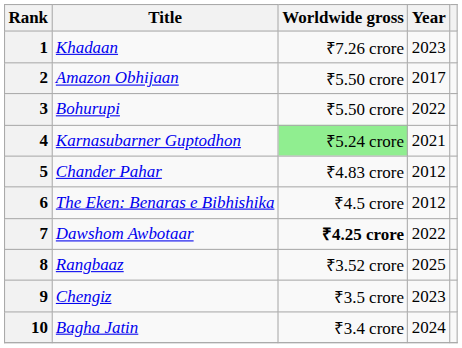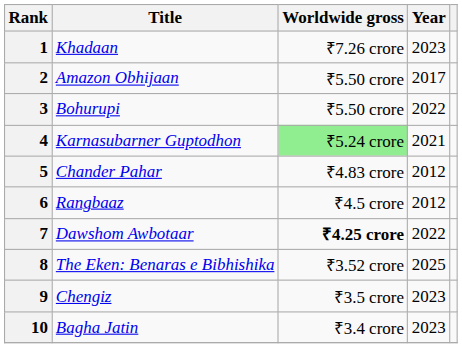 <table class="wikitable sortable plainrowheaders">
 <tr>
 <th scope="col">Rank</th>
 <th scope="col">Title</th>
 <th scope="col">Worldwide gross</th>
 <th scope="col">Year</th>
 <th scope="col" class="unsortable"></th>
 </tr>
 <tr>
 <th scope="row" style=text-align:right>1</th>
 <td><em><a href='#'>Khadaan</a></em></td>
 <td align="right">₹7.26 crore</td>
 <td align="center">2023</td>
 <td align="center"></td>
 </tr>
 <tr>
 <th scope="row" style=text-align:right>2</th>
 <td><em><a href='#'>Amazon Obhijaan</a></em></td>
 <td align="right">₹5.50 crore</td>
 <td align="center">2017</td>
 <td align="center"></td>
 </tr>
 <tr>
 <th scope="row" style=text-align:right>3</th>
 <td><em><a href='#'>Bohurupi</a></em></td>
 <td align="right">₹5.50 crore</td>
 <td align="center">2022</td>
 <td align="center"></td>
 </tr>
 <tr>
 <th scope="row" style=text-align:right>4</th>
 <td><em><a href='#'>Karnasubarner Guptodhon</a></em></td>
 <td align="right" style="background: lightgreen;">₹5.24 crore</td>
 <td align="center">2021</td>
 <td align="center"></td>
 </tr>
 <tr>
 <th scope="row" style=text-align:right>5</th>
 <td><em><a href='#'>Chander Pahar</a></em></td>
 <td align="right">₹4.83 crore</td>
 <td align="center">2012</td>
 <td align="center"></td>
 </tr>
 <tr>
 <th scope="row" style=text-align:right>6</th>
-<td><em><a href='#'>The Eken: Benaras e Bibhishika</a></em></td>
+<td><em><a href='#'>Rangbaaz</a></em></td>
 <td align="right">₹4.5 crore</td>
 <td align="center">2012</td>
 <td align="center"></td>
 </tr>
 <tr>
 <th scope="row" style=text-align:right>7</th>
 <td><em><a href='#'>Dawshom Awbotaar</a></em></td>
 <td align="right"><strong>₹4.25 crore</strong></td>
 <td align="center">2022</td>
 <td align="center"></td>
 </tr>
 <tr>
 <th scope="row" style=text-align:right>8</th>
-<td><em><a href='#'>Rangbaaz</a></em></td>
+<td><em><a href='#'>The Eken: Benaras e Bibhishika</a></em></td>
 <td align="right">₹3.52 crore</td>
 <td align="center">2025</td>
 <td align="center"></td>
 </tr>
 <tr>
 <th scope="row" style=text-align:right>9</th>
 <td><em><a href='#'>Chengiz</a></em></td>
 <td align="right">₹3.5 crore</td>
 <td align="center">2023</td>
 <td align="center"></td>
 </tr>
 <tr>
 <th scope="row" style=text-align:right>10</th>
 <td><em><a href='#'>Bagha Jatin</a></em></td>
 <td align="right">₹3.4 crore</td>
-<td align="center">2024</td>
+<td align="center">2023</td>
 <td align="center"></td>
 </tr>
 <tr>
 </tr>
 </table>
